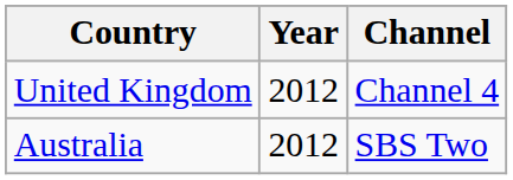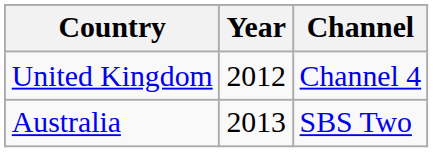 <table class="wikitable">
 <tr>
 <th>Country</th>
 <th>Year</th>
 <th>Channel</th>
 </tr>
 <tr>
 <td><a href='#'>United Kingdom</a></td>
 <td>2012</td>
 <td><a href='#'>Channel 4</a></td>
 </tr>
 <tr>
 <td><a href='#'>Australia</a></td>
-<td>2012</td>
+<td>2013</td>
 <td><a href='#'>SBS Two</a></td>
 </tr>
 </table>
